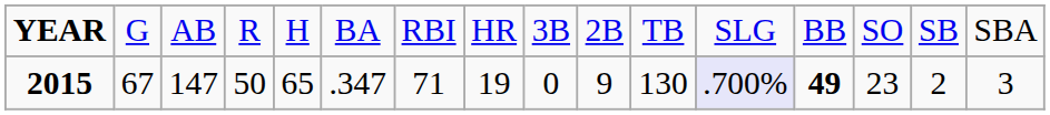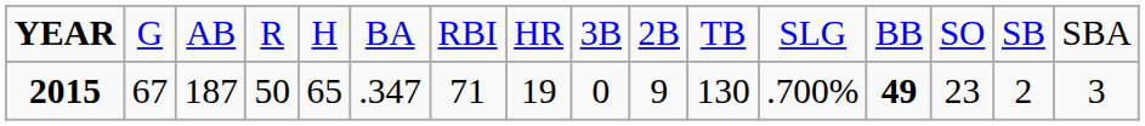 <table class="sortable wikitable">
 <tr align=center>
 <td><strong>YEAR</strong></td>
 <td><a href='#'>G</a></td>
 <td><a href='#'>AB</a></td>
 <td><a href='#'>R</a></td>
 <td><a href='#'>H</a></td>
 <td><a href='#'>BA</a></td>
 <td><a href='#'>RBI</a></td>
 <td><a href='#'>HR</a></td>
 <td><a href='#'>3B</a></td>
 <td><a href='#'>2B</a></td>
 <td><a href='#'>TB</a></td>
 <td><a href='#'>SLG</a></td>
 <td><a href='#'>BB</a></td>
 <td><a href='#'>SO</a></td>
 <td><a href='#'>SB</a></td>
 <td>SBA</td>
 </tr>
 <tr align=center>
 <td><strong>2015</strong></td>
 <td>67</td>
-<td>147</td>
+<td>187</td>
 <td>50</td>
 <td>65</td>
 <td>.347</td>
 <td>71</td>
 <td>19</td>
 <td>0</td>
 <td>9</td>
 <td>130</td>
-<td style="background: lavender;">.700%</td>
+<td>.700%</td>
 <td><strong>49</strong></td>
 <td>23</td>
 <td>2</td>
 <td>3</td>
 </tr>
 </table>
